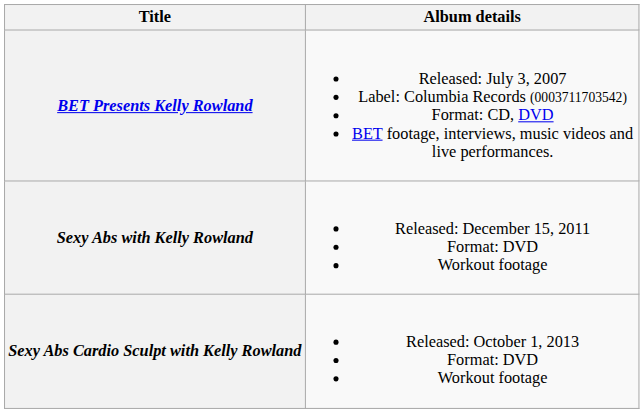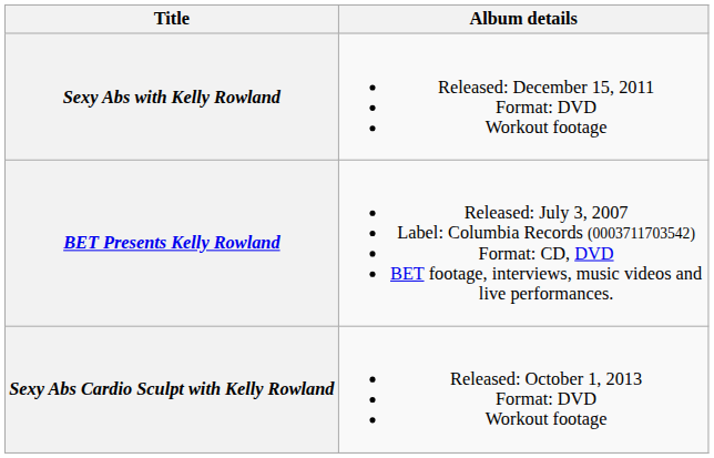 <table class="wikitable plainrowheaders" style="text-align:center;" border="1">
 <tr>
 <th scope="col">Title</th>
 <th scope="col" style="width:20em;">Album details</th>
 </tr>
 <tr>
+<th scope="row"><em>Sexy Abs with Kelly Rowland</em></th>
+<td><br><ul><li>Released: December 15, 2011</li><li>Format: DVD</li><li>Workout footage</li></ul></td>
+</tr>
+<tr>
 <th scope="row"><em><a href='#'>BET Presents Kelly&nbsp;Rowland</a></em></th>
 <td><br><ul><li>Released: July 3, 2007</li><li>Label: Columbia Records <small>(0003711703542)</small></li><li>Format: CD, <a href='#'>DVD</a></li><li><a href='#'>BET</a> footage, interviews, music videos and live performances.</li></ul></td>
-</tr>
-<tr>
-<th scope="row"><em>Sexy Abs with Kelly Rowland</em></th>
-<td><br><ul><li>Released: December 15, 2011</li><li>Format: DVD</li><li>Workout footage</li></ul></td>
 </tr>
 <tr>
 <th scope="row"><em>Sexy Abs Cardio Sculpt with Kelly Rowland</em></th>
 <td><br><ul><li>Released: October 1, 2013</li><li>Format: DVD</li><li>Workout footage</li></ul></td>
 </tr>
 </table>
